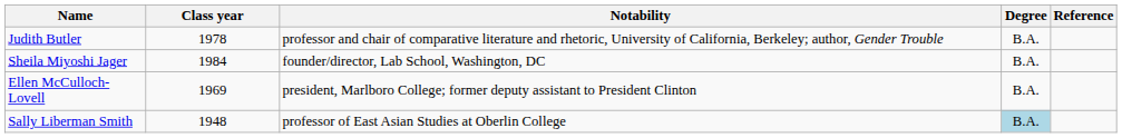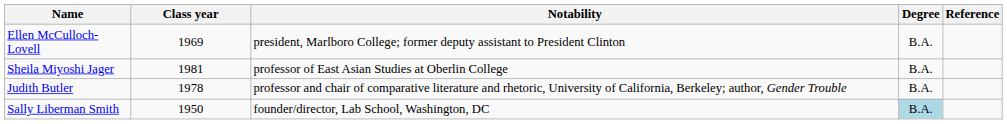 <table class="wikitable sortable" style="width:100%">
 <tr>
 <th style="width:*;">Name</th>
 <th style="width:12%;">Class year</th>
 <th style="width:65%;" class="unsortable">Notability</th>
 <th>Degree</th>
 <th>Reference</th>
 </tr>
 <tr>
+<td><a href='#'>Ellen McCulloch-Lovell</a></td>
+<td style="text-align:center;">1969</td>
+<td>president, Marlboro College; former deputy assistant to President Clinton</td>
+<td style="text-align:center;">B.A.</td>
+<td></td>
+</tr>
+<tr>
+<td><a href='#'>Sheila Miyoshi Jager</a></td>
+<td style="text-align:center;">1981</td>
+<td>professor of East Asian Studies at Oberlin College</td>
+<td style="text-align:center;">B.A.</td>
+<td></td>
+</tr>
+<tr>
 <td><a href='#'>Judith Butler</a></td>
 <td style="text-align:center;">1978</td>
 <td>professor and chair of comparative literature and rhetoric, University of California, Berkeley; author, <em>Gender Trouble</em></td>
 <td style="text-align:center;">B.A.</td>
 <td></td>
 </tr>
 <tr>
-<td><a href='#'>Sheila Miyoshi Jager</a></td>
-<td style="text-align:center;">1984</td>
+<td><a href='#'>Sally Liberman Smith</a></td>
+<td style="text-align:center;">1950</td>
 <td>founder/director, Lab School, Washington, DC</td>
-<td style="text-align:center;">B.A.</td>
-<td></td>
-</tr>
-<tr>
-<td><a href='#'>Ellen McCulloch-Lovell</a></td>
-<td style="text-align:center;">1969</td>
-<td>president, Marlboro College; former deputy assistant to President Clinton</td>
-<td style="text-align:center;">B.A.</td>
-<td></td>
-</tr>
-<tr>
-<td><a href='#'>Sally Liberman Smith</a></td>
-<td style="text-align:center;">1948</td>
-<td>professor of East Asian Studies at Oberlin College</td>
 <td style="background: lightblue; text-align:center;">B.A.</td>
 <td></td>
 </tr>
 </table>
